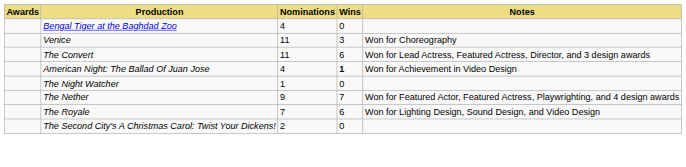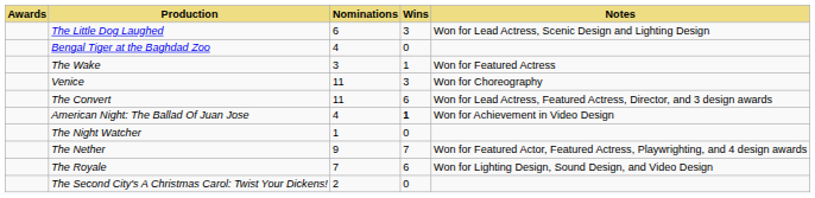 <table class="sortable wikitable" style="font-size:90%;">
 <tr>
 <th style="background:#EEDD82;">Awards</th>
 <th style="background:#EEDD82;">Production</th>
 <th style="background:#EEDD82;">Nominations</th>
 <th style="background:#EEDD82;">Wins</th>
 <th style="background:#EEDD82;" class="unsortable">Notes</th>
 </tr>
 <tr>
 <td></td>
+<td><em><a href='#'>The Little Dog Laughed</a></em></td>
+<td>6</td>
+<td>3</td>
+<td>Won for Lead Actress, Scenic Design and Lighting Design</td>
+</tr>
+<tr>
+<td></td>
 <td><em><a href='#'>Bengal Tiger at the Baghdad Zoo</a></em></td>
 <td>4</td>
 <td>0</td>
 <td></td>
+</tr>
+<tr>
+<td></td>
+<td><em>The Wake</em></td>
+<td>3</td>
+<td>1</td>
+<td>Won for Featured Actress</td>
 </tr>
 <tr>
 <td></td>
 <td><em>Venice</em></td>
 <td>11</td>
 <td>3</td>
 <td>Won for Choreography</td>
 </tr>
 <tr>
 <td></td>
 <td><em>The Convert</em></td>
 <td>11</td>
 <td>6</td>
 <td>Won for Lead Actress, Featured Actress, Director, and 3 design awards</td>
 </tr>
 <tr>
 <td></td>
 <td><em>American Night: The Ballad Of Juan Jose</em></td>
 <td>4</td>
 <td><strong>1</strong></td>
 <td>Won for Achievement in Video Design</td>
 </tr>
 <tr>
 <td></td>
 <td><em>The Night Watcher</em></td>
 <td>1</td>
 <td>0</td>
 <td></td>
 </tr>
 <tr>
 <td></td>
 <td><em>The Nether</em></td>
 <td>9</td>
 <td>7</td>
 <td>Won for Featured Actor, Featured Actress, Playwrighting, and 4 design awards</td>
 </tr>
 <tr>
 <td></td>
 <td><em>The Royale</em></td>
 <td>7</td>
 <td>6</td>
 <td>Won for Lighting Design, Sound Design, and Video Design</td>
 </tr>
 <tr>
 <td></td>
 <td><em>The Second City's A Christmas Carol: Twist Your Dickens!</em></td>
 <td>2</td>
 <td>0</td>
 <td></td>
 </tr>
 </table>
